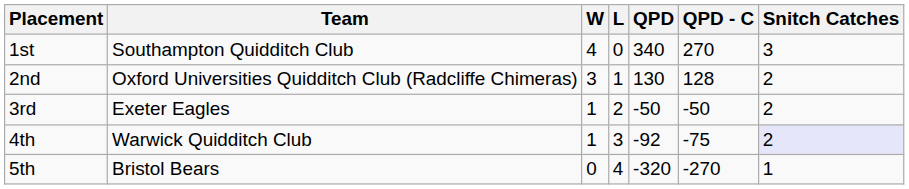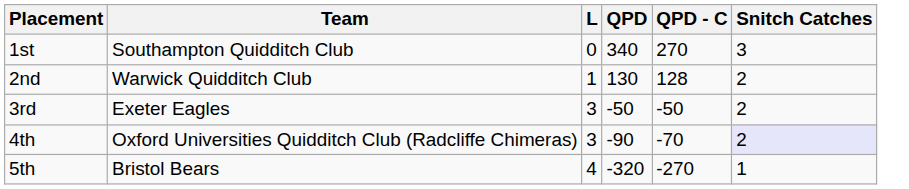 <table class="wikitable">
 <tr>
 <th>Placement</th>
 <th>Team</th>
-<th>W</th>
 <th>L</th>
 <th>QPD </th>
 <th>QPD - C </th>
 <th>Snitch Catches</th>
 </tr>
 <tr>
 <td>1st</td>
 <td>Southampton Quidditch Club</td>
-<td>4</td>
 <td>0</td>
 <td>340</td>
 <td>270</td>
 <td>3</td>
 </tr>
 <tr>
 <td>2nd</td>
-<td>Oxford Universities Quidditch Club (Radcliffe Chimeras)</td>
-<td>3</td>
+<td>Warwick Quidditch Club</td>
 <td>1</td>
 <td>130</td>
 <td>128</td>
 <td>2</td>
 </tr>
 <tr>
 <td>3rd</td>
 <td>Exeter Eagles</td>
-<td>1</td>
-<td>2</td>
+<td>3</td>
 <td>-50</td>
 <td>-50</td>
 <td>2</td>
 </tr>
 <tr>
 <td>4th</td>
-<td>Warwick Quidditch Club</td>
-<td>1</td>
+<td>Oxford Universities Quidditch Club (Radcliffe Chimeras)</td>
 <td>3</td>
-<td>-92</td>
-<td>-75</td>
+<td>-90</td>
+<td>-70</td>
 <td style="background: lavender;">2</td>
 </tr>
 <tr>
 <td>5th</td>
 <td>Bristol Bears</td>
-<td>0</td>
 <td>4</td>
 <td>-320</td>
 <td>-270</td>
 <td>1</td>
 </tr>
 </table>
